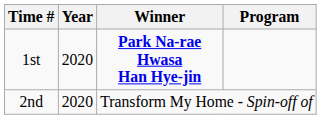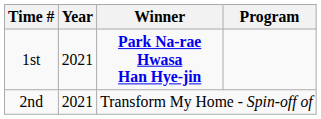 <table class="wikitable sortable" style=text-align:center>
 <tr>
 <th>Time #</th>
 <th>Year</th>
 <th>Winner</th>
 <th>Program</th>
 </tr>
 <tr>
 <td>1st</td>
-<td>2020</td>
+<td>2021</td>
 <td><strong><a href='#'>Park Na-rae</a><br><a href='#'>Hwasa</a><br><a href='#'>Han Hye-jin</a></strong></td>
 <td><em></em></td>
 </tr>
 <tr>
 <td>2nd</td>
-<td>2020</td>
+<td>2021</td>
 <td colspan=2>Transform My Home - <em>Spin-off of </em></td>
 </tr>
 </table>
